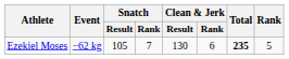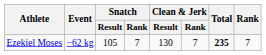 <table class="wikitable" style="font-size:90%">
 <tr>
 <th rowspan="2">Athlete</th>
 <th rowspan="2">Event</th>
 <th colspan="2">Snatch</th>
 <th colspan="2">Clean & Jerk</th>
 <th rowspan="2">Total</th>
 <th rowspan="2">Rank</th>
 </tr>
 <tr style="font-size:95%">
 <th>Result</th>
 <th>Rank</th>
 <th>Result</th>
 <th>Rank</th>
 </tr>
 <tr align=center>
 <td align=left><a href='#'>Ezekiel Moses</a></td>
 <td align=left><a href='#'>−62 kg</a></td>
 <td>105</td>
 <td>7</td>
 <td>130</td>
-<td>6</td>
+<td>7</td>
 <td><strong>235</strong></td>
-<td>5</td>
+<td>7</td>
 </tr>
 </table>
